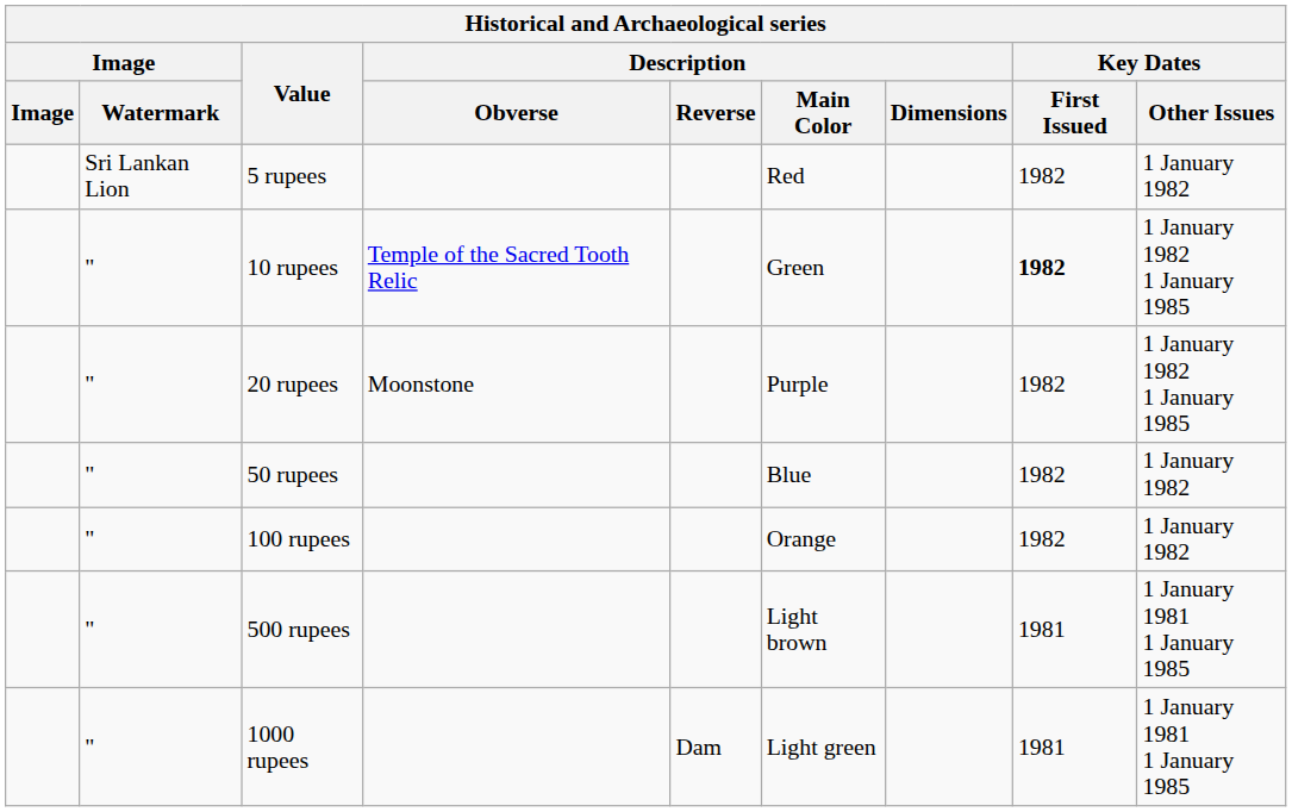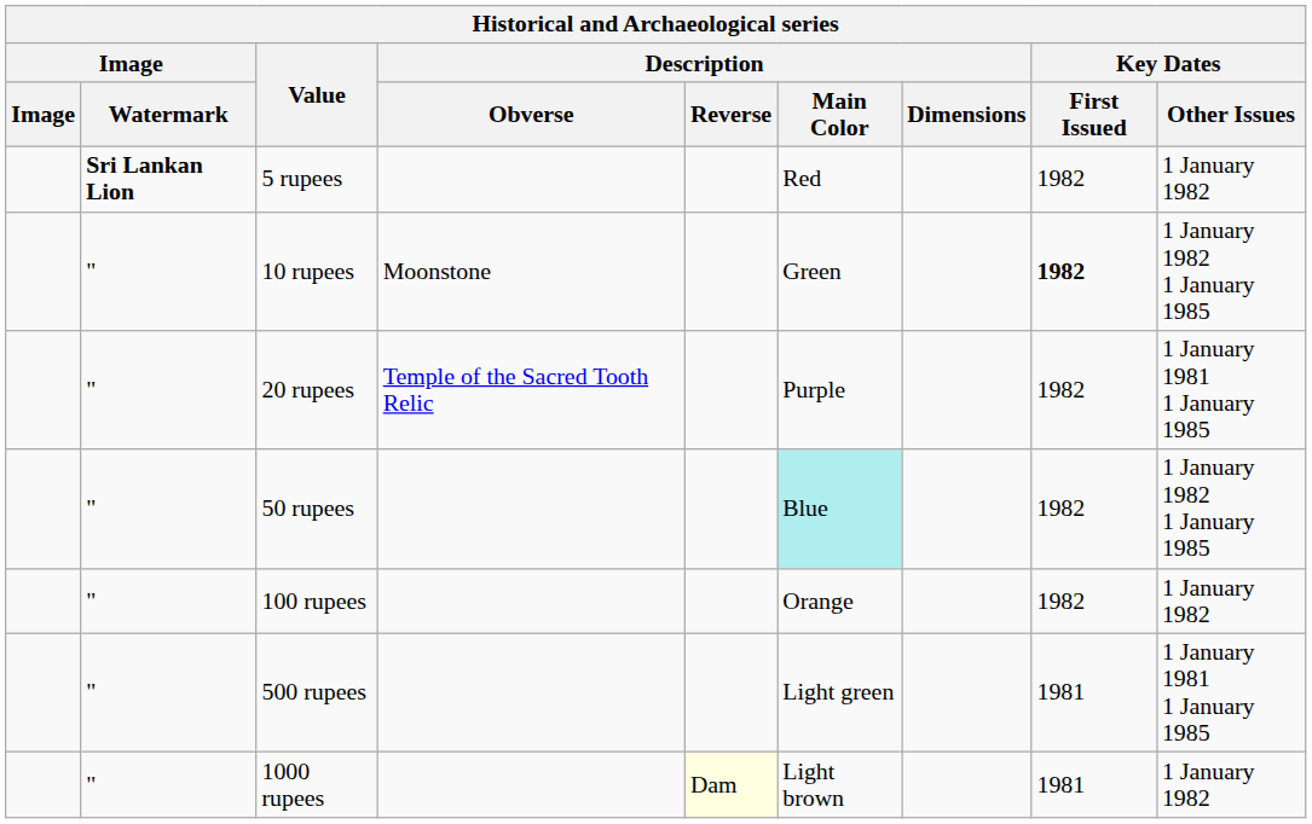 <table class="wikitable" style="font-size: 100%">
 <tr>
 <th colspan="10">Historical and Archaeological series</th>
 </tr>
 <tr>
 <th colspan="2">Image</th>
 <th rowspan="2">Value</th>
 <th colspan="4">Description</th>
 <th colspan="2">Key Dates</th>
 </tr>
 <tr>
 <th>Image</th>
 <th>Watermark</th>
 <th>Obverse</th>
 <th>Reverse</th>
 <th>Main Color</th>
 <th>Dimensions</th>
 <th>First Issued</th>
 <th>Other Issues</th>
 </tr>
 <tr>
 <td></td>
-<td>Sri Lankan Lion</td>
+<td><strong>Sri Lankan Lion</strong></td>
 <td>5 rupees</td>
 <td></td>
 <td></td>
 <td>Red</td>
 <td></td>
 <td>1982</td>
 <td>1 January 1982</td>
 </tr>
 <tr>
 <td></td>
 <td>"</td>
 <td>10 rupees</td>
-<td><a href='#'>Temple of the Sacred Tooth Relic</a></td>
+<td>Moonstone</td>
 <td></td>
 <td>Green</td>
 <td></td>
 <td><strong>1982</strong></td>
 <td>1 January 1982<br>1 January 1985</td>
 </tr>
 <tr>
 <td></td>
 <td>"</td>
 <td>20 rupees</td>
-<td>Moonstone</td>
+<td><a href='#'>Temple of the Sacred Tooth Relic</a></td>
 <td></td>
 <td>Purple</td>
 <td></td>
 <td>1982</td>
-<td>1 January 1982<br>1 January 1985</td>
+<td>1 January 1981<br>1 January 1985</td>
 </tr>
 <tr>
 <td></td>
 <td>"</td>
 <td>50 rupees</td>
 <td></td>
 <td></td>
-<td>Blue</td>
+<td style="background: paleturquoise;">Blue</td>
 <td></td>
 <td>1982</td>
-<td>1 January 1982</td>
+<td>1 January 1982<br>1 January 1985</td>
 </tr>
 <tr>
 <td></td>
 <td>"</td>
 <td>100 rupees</td>
 <td></td>
 <td></td>
 <td>Orange</td>
 <td></td>
 <td>1982</td>
 <td>1 January 1982</td>
 </tr>
 <tr>
 <td></td>
 <td>"</td>
 <td>500 rupees</td>
 <td></td>
 <td></td>
-<td>Light brown</td>
+<td>Light green</td>
 <td></td>
 <td>1981</td>
 <td>1 January 1981<br>1 January 1985</td>
 </tr>
 <tr>
 <td></td>
 <td>"</td>
 <td>1000 rupees</td>
 <td></td>
-<td>Dam</td>
-<td>Light green</td>
+<td style="background: lightyellow;">Dam</td>
+<td>Light brown</td>
 <td></td>
 <td>1981</td>
-<td>1 January 1981<br>1 January 1985</td>
+<td>1 January 1982</td>
 </tr>
 </table>
